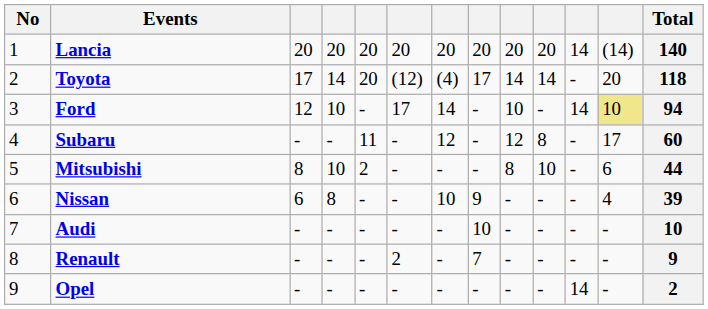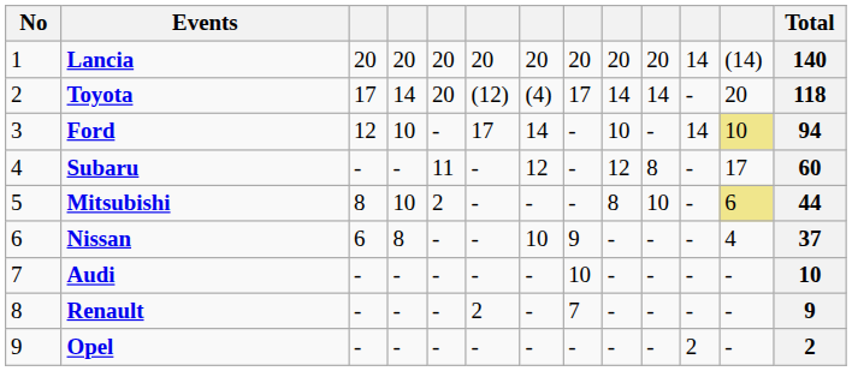 <table class="wikitable" width=95% align=center>
 <tr>
 <th colspan=1 width=3%>No</th>
 <th colspan=1 width=20%>Events</th>
 <th colspan=1 width=1%></th>
 <th colspan=1 width=1%></th>
 <th colspan=1 width=1%></th>
 <th colspan=1 width=1%></th>
 <th colspan=1 width=1%></th>
 <th colspan=1 width=1%></th>
 <th colspan=1 width=1%></th>
 <th colspan=1 width=1%></th>
 <th colspan=1 width=1%></th>
 <th colspan=1 width=1%></th>
 <th colspan=1 width=2%>Total</th>
 </tr>
 <tr>
 <td>1</td>
 <td><strong> <a href='#'>Lancia</a></strong></td>
 <td>20</td>
 <td>20</td>
 <td>20</td>
 <td>20</td>
 <td>20</td>
 <td>20</td>
 <td>20</td>
 <td>20</td>
 <td>14</td>
 <td>(14)</td>
 <th>140</th>
 </tr>
 <tr>
 <td>2</td>
 <td><strong> <a href='#'>Toyota</a></strong></td>
 <td>17</td>
 <td>14</td>
 <td>20</td>
 <td>(12)</td>
 <td>(4)</td>
 <td>17</td>
 <td>14</td>
 <td>14</td>
 <td>-</td>
 <td>20</td>
 <th>118</th>
 </tr>
 <tr>
 <td>3</td>
 <td><strong> <a href='#'>Ford</a></strong></td>
 <td>12</td>
 <td>10</td>
 <td>-</td>
 <td>17</td>
 <td>14</td>
 <td>-</td>
 <td>10</td>
 <td>-</td>
 <td>14</td>
 <td style="background: khaki;">10</td>
 <th>94</th>
 </tr>
 <tr>
 <td>4</td>
 <td><strong> <a href='#'>Subaru</a></strong></td>
 <td>-</td>
 <td>-</td>
 <td>11</td>
 <td>-</td>
 <td>12</td>
 <td>-</td>
 <td>12</td>
 <td>8</td>
 <td>-</td>
 <td>17</td>
 <th>60</th>
 </tr>
 <tr>
 <td>5</td>
 <td><strong> <a href='#'>Mitsubishi</a></strong></td>
 <td>8</td>
 <td>10</td>
 <td>2</td>
 <td>-</td>
 <td>-</td>
 <td>-</td>
 <td>8</td>
 <td>10</td>
 <td>-</td>
-<td>6</td>
+<td style="background: khaki;">6</td>
 <th>44</th>
 </tr>
 <tr>
 <td>6</td>
 <td><strong> <a href='#'>Nissan</a></strong></td>
 <td>6</td>
 <td>8</td>
 <td>-</td>
 <td>-</td>
 <td>10</td>
 <td>9</td>
 <td>-</td>
 <td>-</td>
 <td>-</td>
 <td>4</td>
-<th>39</th>
+<th>37</th>
 </tr>
 <tr>
 <td>7</td>
 <td><strong> <a href='#'>Audi</a></strong></td>
 <td>-</td>
 <td>-</td>
 <td>-</td>
 <td>-</td>
 <td>-</td>
 <td>10</td>
 <td>-</td>
 <td>-</td>
 <td>-</td>
 <td>-</td>
 <th>10</th>
 </tr>
 <tr>
 <td>8</td>
 <td><strong> <a href='#'>Renault</a></strong></td>
 <td>-</td>
 <td>-</td>
 <td>-</td>
 <td>2</td>
 <td>-</td>
 <td>7</td>
 <td>-</td>
 <td>-</td>
 <td>-</td>
 <td>-</td>
 <th>9</th>
 </tr>
 <tr>
 <td>9</td>
 <td><strong> <a href='#'>Opel</a></strong></td>
 <td>-</td>
 <td>-</td>
 <td>-</td>
 <td>-</td>
 <td>-</td>
 <td>-</td>
 <td>-</td>
 <td>-</td>
-<td>14</td>
+<td>2</td>
 <td>-</td>
 <th>2</th>
 </tr>
 </table>
